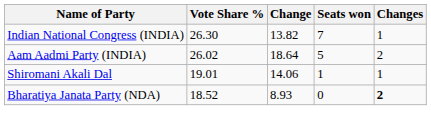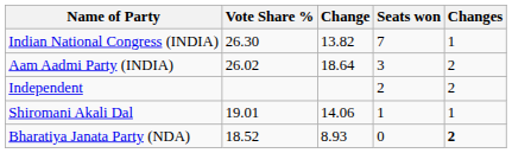 <table class="wikitable sortable">
 <tr>
 <th>Name of Party</th>
 <th>Vote Share % </th>
 <th>Change</th>
 <th>Seats won</th>
 <th>Changes</th>
 </tr>
 <tr>
 <td><a href='#'>Indian National Congress</a> (INDIA)</td>
 <td>26.30</td>
 <td> 13.82</td>
 <td>7</td>
 <td> 1</td>
 </tr>
 <tr>
 <td><a href='#'>Aam Aadmi Party</a> (INDIA)</td>
 <td>26.02</td>
 <td> 18.64</td>
-<td>5</td>
+<td>3</td>
+<td> 2</td>
+</tr>
+<tr>
+<td><a href='#'> Independent</a></td>
+<td></td>
+<td></td>
+<td>2</td>
 <td> 2</td>
 </tr>
 <tr>
 <td><a href='#'>Shiromani Akali Dal</a></td>
 <td>19.01</td>
 <td> 14.06</td>
 <td>1</td>
 <td> 1</td>
 </tr>
 <tr>
 <td><a href='#'>Bharatiya Janata Party</a> (NDA)</td>
 <td>18.52</td>
 <td> 8.93</td>
 <td>0</td>
 <td><strong> 2</strong></td>
 </tr>
 </table>
